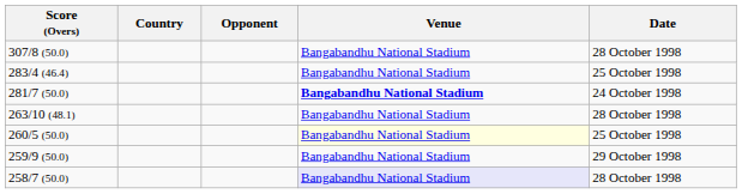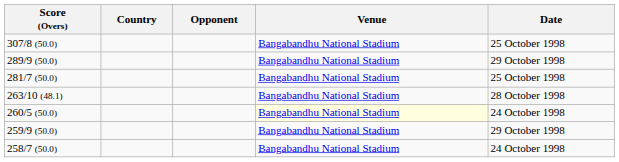 <table class="wikitable" style="width:70%;">
 <tr>
 <th>Score <br><small>(Overs)</small></th>
 <th>Country</th>
 <th>Opponent</th>
 <th>Venue</th>
 <th>Date</th>
 </tr>
 <tr>
 <td>307/8 <small>(50.0)</small></td>
 <td></td>
 <td></td>
 <td><a href='#'>Bangabandhu National Stadium</a></td>
-<td>28 October 1998</td>
+<td>25 October 1998</td>
 </tr>
 <tr>
-<td>283/4 <small>(46.4)</small></td>
+<td>289/9 <small>(50.0)</small></td>
 <td></td>
 <td></td>
 <td><a href='#'>Bangabandhu National Stadium</a></td>
-<td>25 October 1998</td>
+<td>29 October 1998</td>
 </tr>
 <tr>
 <td>281/7 <small>(50.0)</small></td>
 <td></td>
 <td></td>
-<td><strong><a href='#'>Bangabandhu National Stadium</a></strong></td>
-<td>24 October 1998</td>
+<td><a href='#'>Bangabandhu National Stadium</a></td>
+<td>25 October 1998</td>
 </tr>
 <tr>
 <td>263/10 <small>(48.1)</small></td>
 <td></td>
 <td></td>
 <td><a href='#'>Bangabandhu National Stadium</a></td>
 <td>28 October 1998</td>
 </tr>
 <tr>
 <td>260/5 <small>(50.0)</small></td>
 <td></td>
 <td></td>
 <td style="background: lightyellow;"><a href='#'>Bangabandhu National Stadium</a></td>
-<td>25 October 1998</td>
+<td>24 October 1998</td>
 </tr>
 <tr>
 <td>259/9 <small>(50.0)</small></td>
 <td></td>
 <td></td>
 <td><a href='#'>Bangabandhu National Stadium</a></td>
 <td>29 October 1998</td>
 </tr>
 <tr>
 <td>258/7 <small>(50.0)</small></td>
 <td></td>
 <td></td>
-<td style="background: lavender;"><a href='#'>Bangabandhu National Stadium</a></td>
-<td>28 October 1998</td>
+<td><a href='#'>Bangabandhu National Stadium</a></td>
+<td>24 October 1998</td>
 </tr>
 </table>
